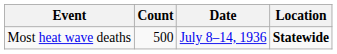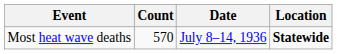 <table class="wikitable" style="font-size: 95%;" |>
 <tr>
 <th>Event</th>
 <th>Count</th>
 <th>Date</th>
 <th>Location</th>
 </tr>
 <tr>
 <td>Most <a href='#'>heat wave</a> deaths</td>
-<td align="right">500</td>
+<td align="right">570</td>
 <td><a href='#'>July 8–14, 1936</a></td>
 <td><strong>Statewide</strong></td>
 </tr>
 </table>
